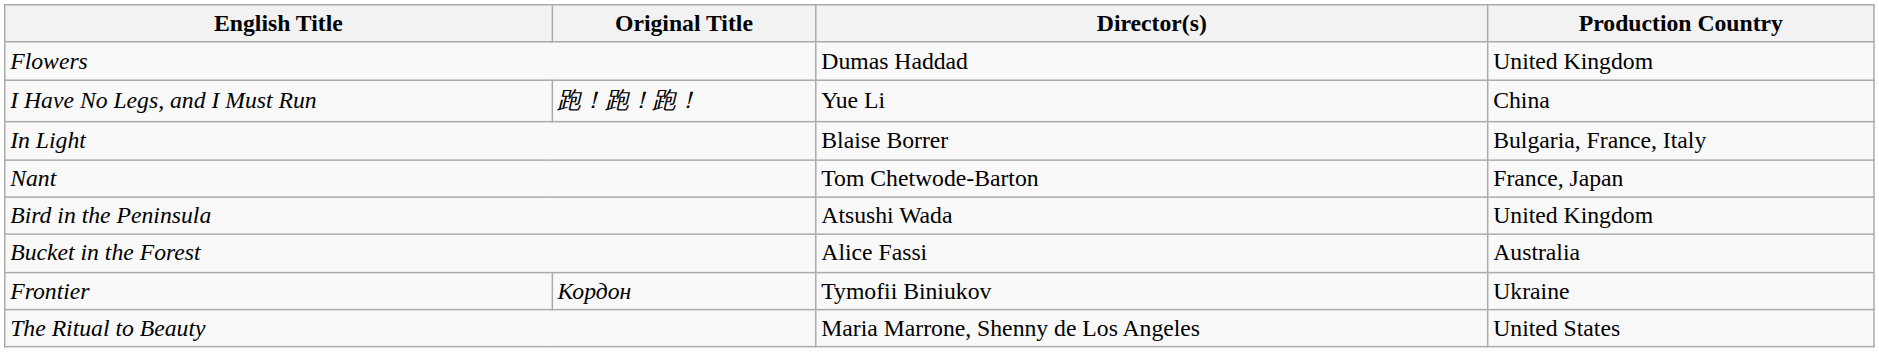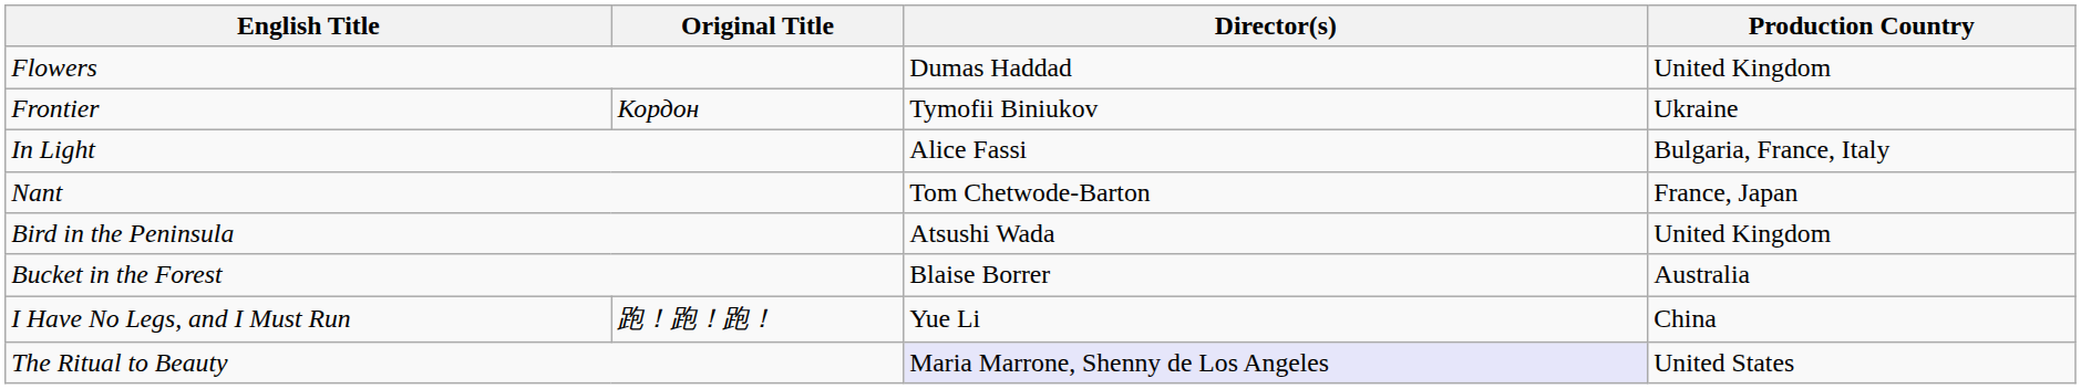 <table class="sortable wikitable" style="width:100%; margin-bottom:4px">
 <tr>
 <th>English Title</th>
 <th>Original Title</th>
 <th>Director(s)</th>
 <th>Production Country</th>
 </tr>
 <tr>
 <td colspan="2"><em>Flowers</em></td>
 <td>Dumas Haddad</td>
 <td>United Kingdom</td>
 </tr>
 <tr>
-<td><em>I Have No Legs, and I Must Run</em></td>
-<td><em>跑！跑！跑！</em></td>
-<td>Yue Li</td>
-<td>China</td>
+<td><em>Frontier</em></td>
+<td><em>Кордон</em></td>
+<td>Tymofii Biniukov</td>
+<td>Ukraine</td>
 </tr>
 <tr>
 <td colspan="2"><em>In Light</em></td>
-<td>Blaise Borrer</td>
+<td>Alice Fassi</td>
 <td>Bulgaria, France, Italy</td>
 </tr>
 <tr>
 <td colspan="2"><em>Nant</em></td>
 <td>Tom Chetwode-Barton</td>
 <td>France, Japan</td>
 </tr>
 <tr>
 <td colspan="2"><em>Bird in the Peninsula</em></td>
 <td>Atsushi Wada</td>
 <td>United Kingdom</td>
 </tr>
 <tr>
 <td colspan="2"><em>Bucket in the Forest</em></td>
-<td>Alice Fassi</td>
+<td>Blaise Borrer</td>
 <td>Australia</td>
 </tr>
 <tr>
-<td><em>Frontier</em></td>
-<td><em>Кордон</em></td>
-<td>Tymofii Biniukov</td>
-<td>Ukraine</td>
+<td><em>I Have No Legs, and I Must Run</em></td>
+<td><em>跑！跑！跑！</em></td>
+<td>Yue Li</td>
+<td>China</td>
 </tr>
 <tr>
 <td colspan="2"><em>The Ritual to Beauty</em></td>
-<td>Maria Marrone, Shenny de Los Angeles</td>
+<td style="background: lavender;">Maria Marrone, Shenny de Los Angeles</td>
 <td>United States</td>
 </tr>
 </table>
